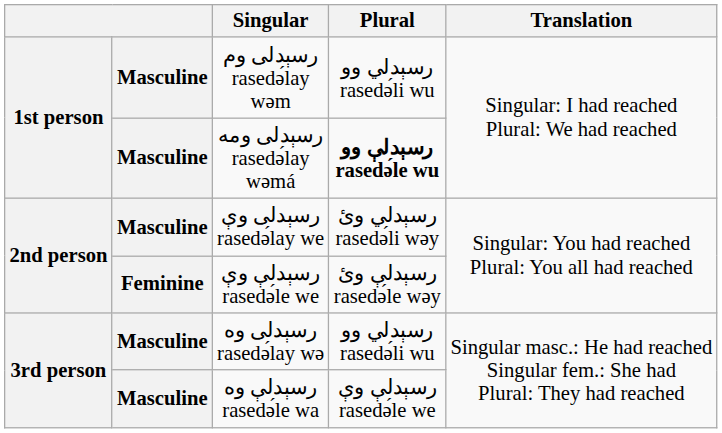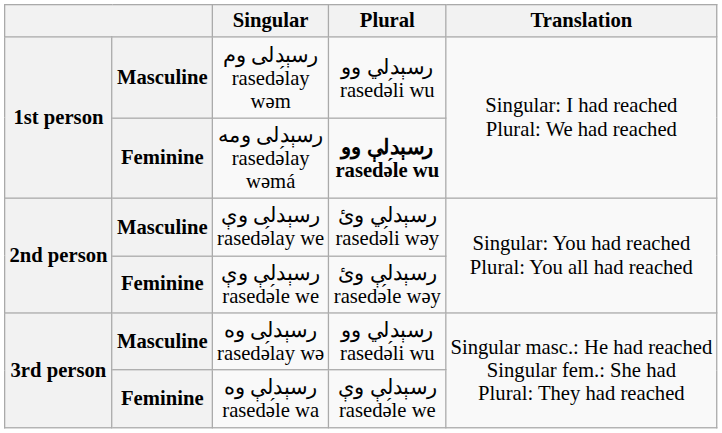 <table class="wikitable" style="text-align: center">
 <tr>
 <th colspan="2"></th>
 <th>Singular</th>
 <th>Plural</th>
 <th>Translation</th>
 </tr>
 <tr>
 <th rowspan="2">1st person</th>
 <th>Masculine</th>
 <td>رسېدلی وم<br>rasedə́lay<br>wəm</td>
 <td>رسېدلي وو<br>rasedə́li wu</td>
 <td rowspan="2">Singular: I had reached<br>Plural: We had reached</td>
 </tr>
 <tr>
-<th>Masculine</th>
+<th>Feminine</th>
 <td>رسېدلی ومه<br>rasedə́lay<br>wəmá</td>
 <td><strong>رسېدلې وو<br>rasedə́le wu</strong></td>
 </tr>
 <tr>
 <th rowspan="2">2nd person</th>
 <th>Masculine</th>
 <td>رسېدلی وې<br>rasedə́lay we</td>
 <td>رسېدلي وئ<br>rasedə́li wəy</td>
 <td rowspan="2">Singular: You had reached<br>Plural: You all had reached</td>
 </tr>
 <tr>
 <th>Feminine</th>
 <td>رسېدلې وې<br>rasedə́le we</td>
 <td>رسېدلې وئ<br>rasedə́le wəy</td>
 </tr>
 <tr>
 <th rowspan="2">3rd person</th>
 <th>Masculine</th>
 <td>رسېدلی وه<br>rasedə́lay wə</td>
 <td>رسېدلي وو<br>rasedə́li wu</td>
 <td rowspan="2">Singular masc.: He had reached<br>Singular fem.: She had<br>Plural: They had reached</td>
 </tr>
 <tr>
-<th>Masculine</th>
+<th>Feminine</th>
 <td>رسېدلې وه<br>rasedə́le wa</td>
 <td>رسېدلې وې<br>rasedə́le we</td>
 </tr>
 </table>
